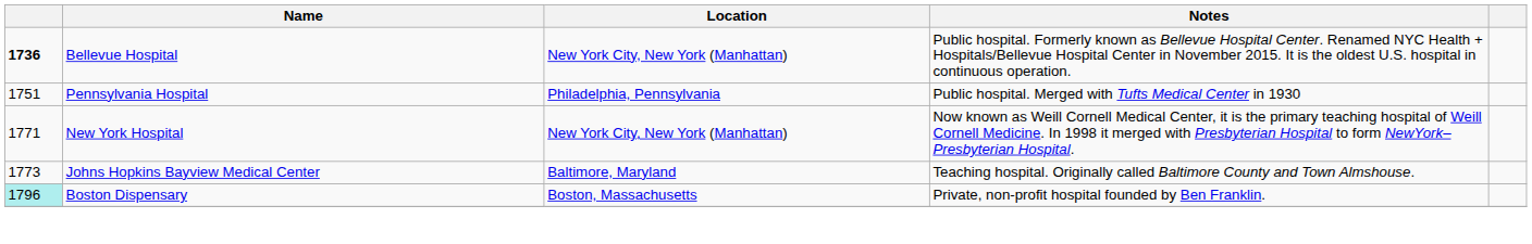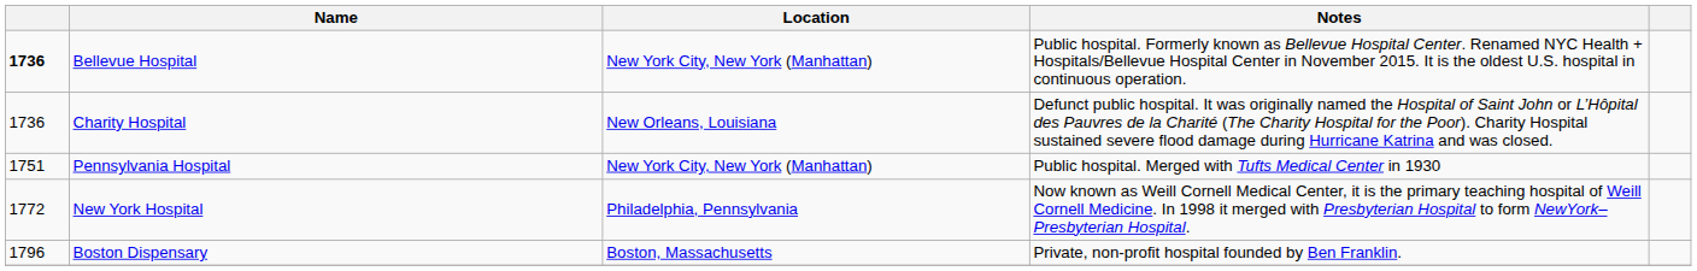 <table class="wikitable sortable" style="width:85%">
 <tr>
 <th style="width:3%;"></th>
 <th style="width:25%;">Name</th>
 <th style="width:20%;">Location</th>
 <th style="width:29%">Notes</th>
 <th style="width:2%;" class="unsortable"></th>
 </tr>
 <tr>
 <td><strong>1736</strong></td>
 <td><a href='#'>Bellevue Hospital</a></td>
 <td><a href='#'>New York City, New York</a> (<a href='#'>Manhattan</a>)<br><small></small></td>
 <td>Public hospital. Formerly known as <em>Bellevue Hospital Center</em>. Renamed NYC Health + Hospitals/Bellevue Hospital Center in November 2015.  It is the oldest U.S.  hospital in continuous operation.</td>
 <td style="text-align:center"></td>
 </tr>
 <tr>
+<td>1736</td>
+<td><a href='#'>Charity Hospital</a></td>
+<td><a href='#'>New Orleans, Louisiana</a><br><small></small></td>
+<td>Defunct public hospital.  It was originally named the <em>Hospital of Saint John</em> or <em>L’Hôpital des Pauvres de la Charité</em> (<em>The Charity Hospital for the Poor</em>).  Charity Hospital sustained severe flood damage during <a href='#'>Hurricane Katrina</a> and was closed.</td>
+<td style="text-align:center"></td>
+</tr>
+<tr>
 <td>1751</td>
 <td><a href='#'>Pennsylvania Hospital</a></td>
-<td><a href='#'>Philadelphia, Pennsylvania</a><br><small></small></td>
+<td><a href='#'>New York City, New York</a> (<a href='#'>Manhattan</a>)<br><small></small></td>
 <td>Public hospital.  Merged with <em><a href='#'>Tufts Medical Center</a></em> in 1930</td>
 <td style="text-align:center"></td>
 </tr>
 <tr>
-<td>1771</td>
+<td>1772</td>
 <td><a href='#'>New York Hospital</a></td>
-<td><a href='#'>New York City, New York</a> (<a href='#'>Manhattan</a>)<br><small></small></td>
+<td><a href='#'>Philadelphia, Pennsylvania</a><br><small></small></td>
 <td>Now known as Weill Cornell Medical Center, it is the primary teaching hospital of <a href='#'>Weill Cornell Medicine</a>. In 1998 it merged with <em><a href='#'>Presbyterian Hospital</a></em> to form <em><a href='#'>NewYork–Presbyterian Hospital</a></em>.</td>
 <td style="text-align:center"></td>
 </tr>
 <tr>
-<td>1773</td>
-<td><a href='#'>Johns Hopkins Bayview Medical Center</a></td>
-<td><a href='#'>Baltimore, Maryland</a><br><small></small></td>
-<td>Teaching hospital.  Originally called <em>Baltimore County and Town Almshouse</em>.</td>
-<td style="text-align:center"></td>
-</tr>
-<tr>
-<td style="background: paleturquoise;">1796</td>
+<td>1796</td>
 <td><a href='#'>Boston Dispensary</a></td>
 <td><a href='#'>Boston, Massachusetts</a><br><small></small></td>
 <td>Private, non-profit hospital founded by <a href='#'>Ben Franklin</a>.</td>
 <td style="text-align:center"></td>
 </tr>
 <tr>
 </tr>
 </table>
